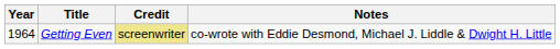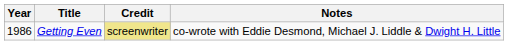 <table class="wikitable sortable">
 <tr>
 <th>Year</th>
 <th>Title</th>
 <th>Credit</th>
 <th>Notes</th>
 </tr>
 <tr>
-<td>1964</td>
+<td>1986</td>
 <td><em><a href='#'>Getting Even</a></em></td>
 <td style="background: khaki;">screenwriter</td>
 <td>co-wrote with Eddie Desmond, Michael J. Liddle & <a href='#'>Dwight H. Little</a></td>
 </tr>
 </table>
